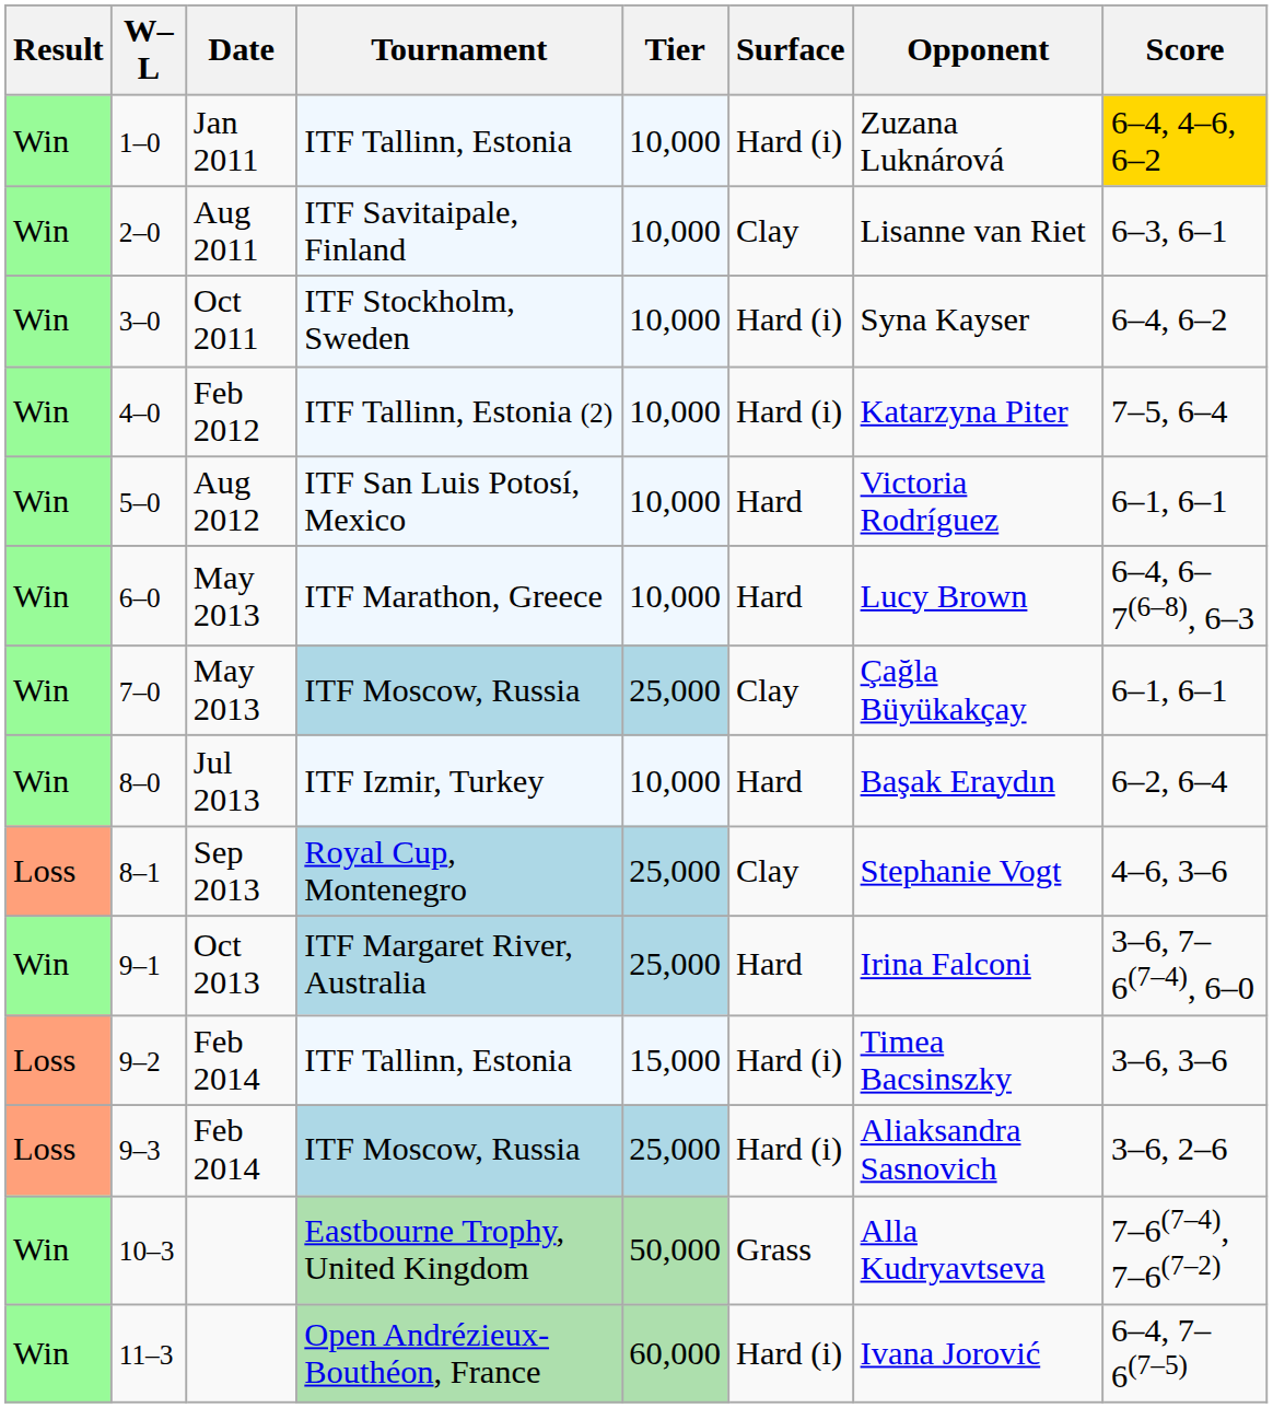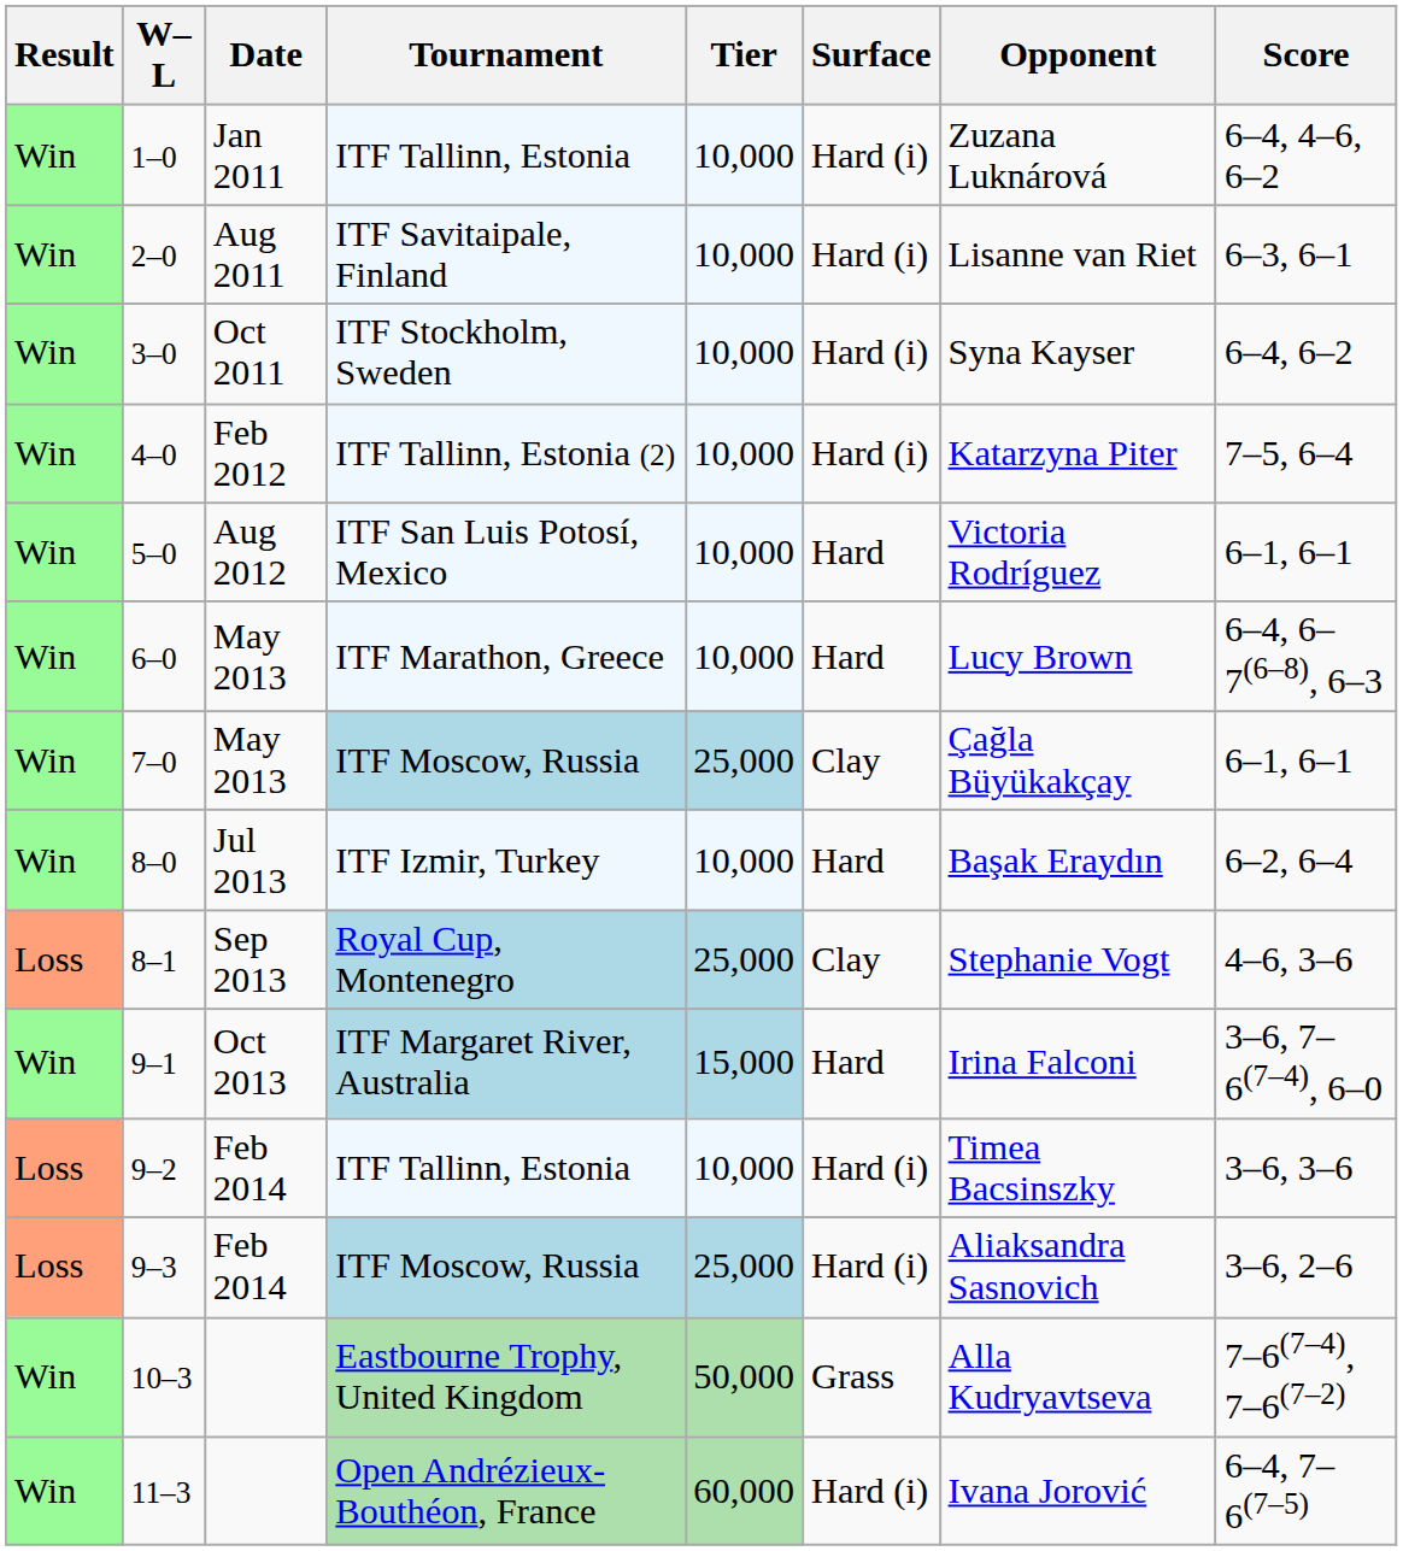 <table class="sortable wikitable">
 <tr>
 <th>Result</th>
 <th class="unsortable">W–L</th>
 <th>Date</th>
 <th>Tournament</th>
 <th>Tier</th>
 <th>Surface</th>
 <th>Opponent</th>
 <th class="unsortable">Score</th>
 </tr>
 <tr>
 <td bgcolor=98fb98>Win</td>
 <td><small>1–0</small></td>
 <td>Jan 2011</td>
 <td bgcolor=f0f8ff>ITF Tallinn, Estonia</td>
 <td bgcolor=f0f8ff>10,000</td>
 <td>Hard (i)</td>
 <td> Zuzana Luknárová</td>
-<td style="background: gold;">6–4, 4–6, 6–2</td>
+<td>6–4, 4–6, 6–2</td>
 </tr>
 <tr>
 <td bgcolor=98fb98>Win</td>
 <td><small>2–0</small></td>
 <td>Aug 2011</td>
 <td bgcolor=f0f8ff>ITF Savitaipale, Finland</td>
 <td bgcolor=f0f8ff>10,000</td>
-<td>Clay</td>
+<td>Hard (i)</td>
 <td> Lisanne van Riet</td>
 <td>6–3, 6–1</td>
 </tr>
 <tr>
 <td bgcolor=98fb98>Win</td>
 <td><small>3–0</small></td>
 <td>Oct 2011</td>
 <td bgcolor=f0f8ff>ITF Stockholm, Sweden</td>
 <td bgcolor=f0f8ff>10,000</td>
 <td>Hard (i)</td>
 <td> Syna Kayser</td>
 <td>6–4, 6–2</td>
 </tr>
 <tr>
 <td bgcolor=98fb98>Win</td>
 <td><small>4–0</small></td>
 <td>Feb 2012</td>
 <td bgcolor=f0f8ff>ITF Tallinn, Estonia <small>(2)</small></td>
 <td bgcolor=f0f8ff>10,000</td>
 <td>Hard (i)</td>
 <td> <a href='#'>Katarzyna Piter</a></td>
 <td>7–5, 6–4</td>
 </tr>
 <tr>
 <td bgcolor=98fb98>Win</td>
 <td><small>5–0</small></td>
 <td>Aug 2012</td>
 <td bgcolor=f0f8ff>ITF San Luis Potosí, Mexico</td>
 <td bgcolor=f0f8ff>10,000</td>
 <td>Hard</td>
 <td> <a href='#'>Victoria Rodríguez</a></td>
 <td>6–1, 6–1</td>
 </tr>
 <tr>
 <td bgcolor=98fb98>Win</td>
 <td><small>6–0</small></td>
 <td>May 2013</td>
 <td bgcolor=f0f8ff>ITF Marathon, Greece</td>
 <td bgcolor=f0f8ff>10,000</td>
 <td>Hard</td>
 <td> <a href='#'>Lucy Brown</a></td>
 <td>6–4, 6–7<sup>(6–8)</sup>, 6–3</td>
 </tr>
 <tr>
 <td bgcolor=98fb98>Win</td>
 <td><small>7–0</small></td>
 <td>May 2013</td>
 <td bgcolor=lightblue>ITF Moscow, Russia</td>
 <td bgcolor=lightblue>25,000</td>
 <td>Clay</td>
 <td> <a href='#'>Çağla Büyükakçay</a></td>
 <td>6–1, 6–1</td>
 </tr>
 <tr>
 <td bgcolor=98fb98>Win</td>
 <td><small>8–0</small></td>
 <td>Jul 2013</td>
 <td bgcolor=f0f8ff>ITF Izmir, Turkey</td>
 <td bgcolor=f0f8ff>10,000</td>
 <td>Hard</td>
 <td> <a href='#'>Başak Eraydın</a></td>
 <td>6–2, 6–4</td>
 </tr>
 <tr>
 <td bgcolor=ffa07a>Loss</td>
 <td><small>8–1</small></td>
 <td>Sep 2013</td>
 <td bgcolor=lightblue><a href='#'>Royal Cup</a>, Montenegro</td>
 <td bgcolor=lightblue>25,000</td>
 <td>Clay</td>
 <td> <a href='#'>Stephanie Vogt</a></td>
 <td>4–6, 3–6</td>
 </tr>
 <tr>
 <td bgcolor=98fb98>Win</td>
 <td><small>9–1</small></td>
 <td>Oct 2013</td>
 <td bgcolor=lightblue>ITF Margaret River, Australia</td>
-<td bgcolor=lightblue>25,000</td>
+<td bgcolor=lightblue>15,000</td>
 <td>Hard</td>
 <td> <a href='#'>Irina Falconi</a></td>
 <td>3–6, 7–6<sup>(7–4)</sup>, 6–0</td>
 </tr>
 <tr>
 <td bgcolor=ffa07a>Loss</td>
 <td><small>9–2</small></td>
 <td>Feb 2014</td>
 <td style="background:#f0f8ff;">ITF Tallinn, Estonia</td>
-<td style="background:#f0f8ff;">15,000</td>
+<td style="background:#f0f8ff;">10,000</td>
 <td>Hard (i)</td>
 <td> <a href='#'>Timea Bacsinszky</a></td>
 <td>3–6, 3–6</td>
 </tr>
 <tr>
 <td bgcolor=ffa07a>Loss</td>
 <td><small>9–3</small></td>
 <td>Feb 2014</td>
 <td bgcolor=lightblue>ITF Moscow, Russia</td>
 <td bgcolor=lightblue>25,000</td>
 <td>Hard (i)</td>
 <td> <a href='#'>Aliaksandra Sasnovich</a></td>
 <td>3–6, 2–6</td>
 </tr>
 <tr>
 <td bgcolor=98fb98>Win</td>
 <td><small>10–3</small></td>
 <td><a href='#'></a></td>
 <td bgcolor=addfad><a href='#'>Eastbourne Trophy</a>, United Kingdom</td>
 <td bgcolor=addfad>50,000</td>
 <td>Grass</td>
 <td> <a href='#'>Alla Kudryavtseva</a></td>
 <td>7–6<sup>(7–4)</sup>, 7–6<sup>(7–2)</sup></td>
 </tr>
 <tr>
 <td bgcolor=98fb98>Win</td>
 <td><small>11–3</small></td>
 <td><a href='#'></a></td>
 <td bgcolor=addfad><a href='#'>Open Andrézieux-Bouthéon</a>, France</td>
 <td bgcolor=addfad>60,000</td>
 <td>Hard (i)</td>
 <td> <a href='#'>Ivana Jorović</a></td>
 <td>6–4, 7–6<sup>(7–5)</sup></td>
 </tr>
 </table>
